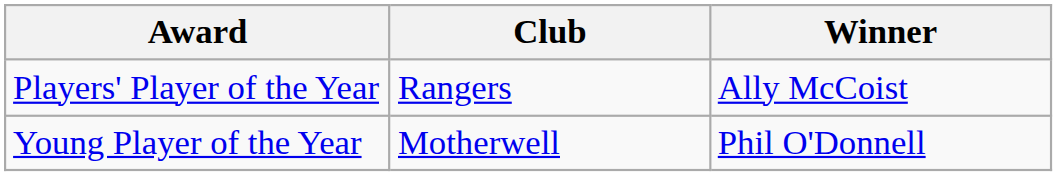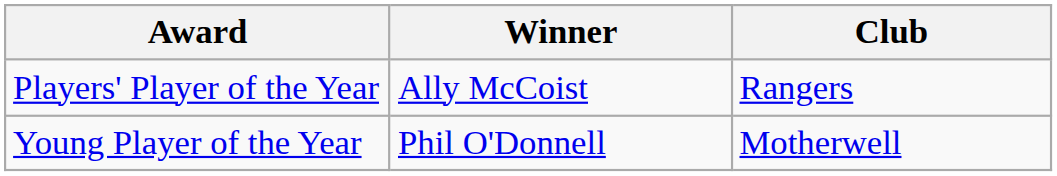 <table class="wikitable">
 <tr>
 <th width=170>Award</th>
+<th width=150>Winner</th>
 <th width=140>Club</th>
-<th width=150>Winner</th>
 </tr>
 <tr>
 <td><a href='#'>Players' Player of the Year</a></td>
+<td> <a href='#'>Ally McCoist</a></td>
 <td><a href='#'>Rangers</a></td>
-<td> <a href='#'>Ally McCoist</a></td>
 </tr>
 <tr>
 <td><a href='#'>Young Player of the Year</a></td>
+<td> <a href='#'>Phil O'Donnell</a></td>
 <td><a href='#'>Motherwell</a></td>
-<td> <a href='#'>Phil O'Donnell</a></td>
 </tr>
 </table>
